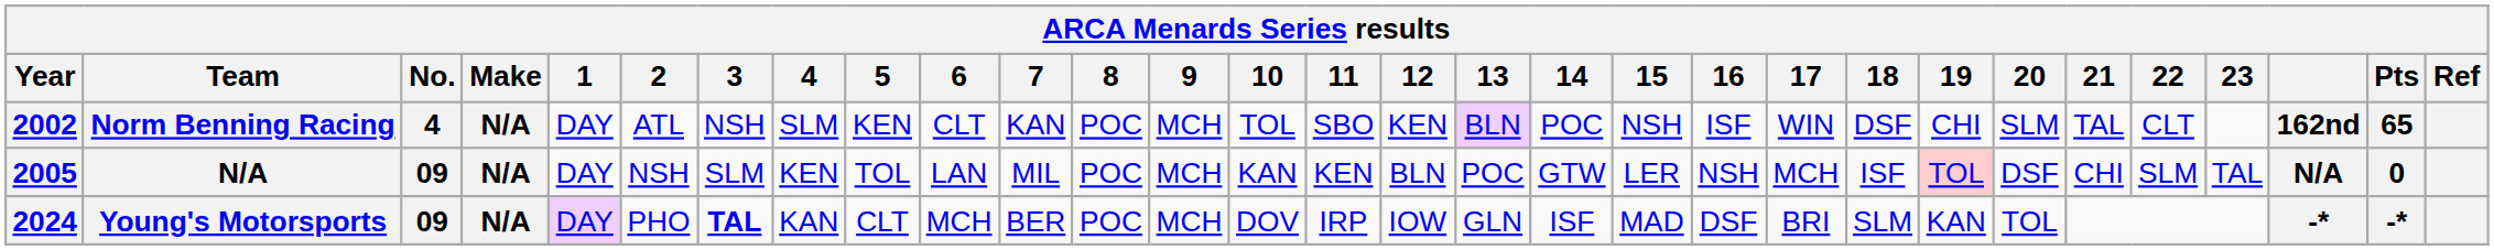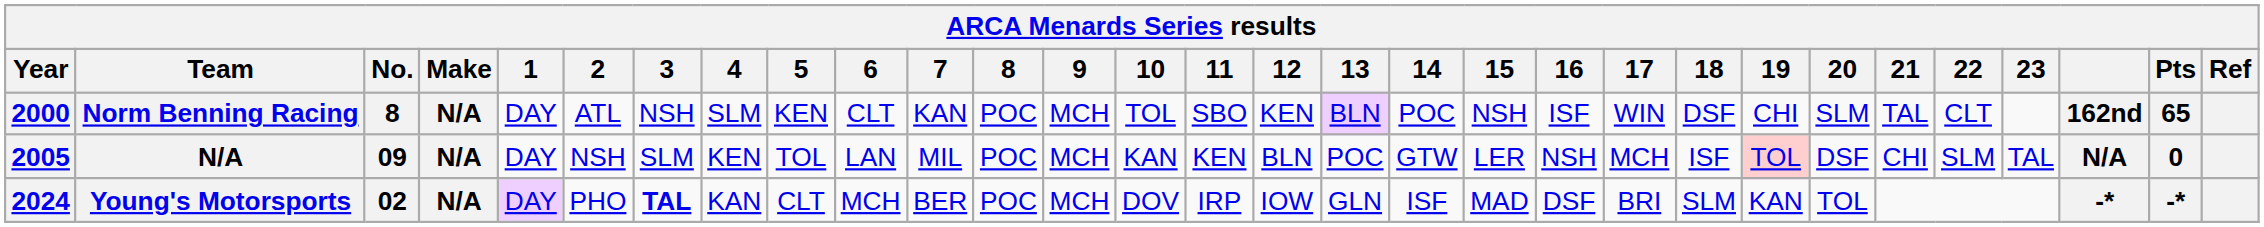 <table class="wikitable" style="text-align:center; font-size:75%">
 <tr>
 <th colspan="32"><a href='#'>ARCA Menards Series</a> results</th>
 </tr>
 <tr>
 <th>Year</th>
 <th>Team</th>
 <th>No.</th>
 <th>Make</th>
 <th>1</th>
 <th>2</th>
 <th>3</th>
 <th>4</th>
 <th>5</th>
 <th>6</th>
 <th>7</th>
 <th>8</th>
 <th>9</th>
 <th>10</th>
 <th>11</th>
 <th>12</th>
 <th>13</th>
 <th>14</th>
 <th>15</th>
 <th>16</th>
 <th>17</th>
 <th>18</th>
 <th>19</th>
 <th>20</th>
 <th>21</th>
 <th>22</th>
 <th>23</th>
 <th></th>
 <th>Pts</th>
 <th>Ref</th>
 </tr>
 <tr>
-<th><a href='#'>2002</a></th>
+<th><a href='#'>2000</a></th>
 <th><a href='#'>Norm Benning Racing</a></th>
-<th>4</th>
+<th>8</th>
 <th>N/A</th>
 <td><a href='#'>DAY</a></td>
 <td><a href='#'>ATL</a></td>
 <td><a href='#'>NSH</a></td>
 <td><a href='#'>SLM</a></td>
 <td><a href='#'>KEN</a></td>
 <td><a href='#'>CLT</a></td>
 <td><a href='#'>KAN</a></td>
 <td><a href='#'>POC</a></td>
 <td><a href='#'>MCH</a></td>
 <td><a href='#'>TOL</a></td>
 <td><a href='#'>SBO</a></td>
 <td><a href='#'>KEN</a></td>
 <td style="background:#EFCFFF;"><a href='#'>BLN</a><br></td>
 <td><a href='#'>POC</a></td>
 <td><a href='#'>NSH</a></td>
 <td><a href='#'>ISF</a></td>
 <td><a href='#'>WIN</a></td>
 <td><a href='#'>DSF</a></td>
 <td><a href='#'>CHI</a></td>
 <td><a href='#'>SLM</a></td>
 <td><a href='#'>TAL</a></td>
 <td><a href='#'>CLT</a></td>
 <td></td>
 <th>162nd</th>
 <th>65</th>
 <th></th>
 </tr>
 <tr>
 <th><a href='#'>2005</a></th>
 <th>N/A</th>
 <th>09</th>
 <th>N/A</th>
 <td><a href='#'>DAY</a></td>
 <td><a href='#'>NSH</a></td>
 <td><a href='#'>SLM</a></td>
 <td><a href='#'>KEN</a></td>
 <td><a href='#'>TOL</a></td>
 <td><a href='#'>LAN</a></td>
 <td><a href='#'>MIL</a></td>
 <td><a href='#'>POC</a></td>
 <td><a href='#'>MCH</a></td>
 <td><a href='#'>KAN</a></td>
 <td><a href='#'>KEN</a></td>
 <td><a href='#'>BLN</a></td>
 <td><a href='#'>POC</a></td>
 <td><a href='#'>GTW</a></td>
 <td><a href='#'>LER</a></td>
 <td><a href='#'>NSH</a></td>
 <td><a href='#'>MCH</a></td>
 <td><a href='#'>ISF</a></td>
 <td style="background:#FFCFCF;"><a href='#'>TOL</a><br></td>
 <td><a href='#'>DSF</a></td>
 <td><a href='#'>CHI</a></td>
 <td><a href='#'>SLM</a></td>
 <td><a href='#'>TAL</a></td>
 <th>N/A</th>
 <th>0</th>
 <th></th>
 </tr>
 <tr>
 <th><a href='#'>2024</a></th>
 <th><a href='#'>Young's Motorsports</a></th>
-<th>09</th>
+<th>02</th>
 <th>N/A</th>
 <td style="background:#EFCFFF;"><a href='#'>DAY</a><br></td>
 <td><a href='#'>PHO</a></td>
 <td><strong><a href='#'>TAL</a></strong></td>
 <td><a href='#'>KAN</a></td>
 <td><a href='#'>CLT</a></td>
 <td><a href='#'>MCH</a></td>
 <td><a href='#'>BER</a></td>
 <td><a href='#'>POC</a></td>
 <td><a href='#'>MCH</a></td>
 <td><a href='#'>DOV</a></td>
 <td><a href='#'>IRP</a></td>
 <td><a href='#'>IOW</a></td>
 <td><a href='#'>GLN</a></td>
 <td><a href='#'>ISF</a></td>
 <td><a href='#'>MAD</a></td>
 <td><a href='#'>DSF</a></td>
 <td><a href='#'>BRI</a></td>
 <td><a href='#'>SLM</a></td>
 <td><a href='#'>KAN</a></td>
 <td><a href='#'>TOL</a></td>
 <td colspan=3></td>
 <th>-*</th>
 <th>-*</th>
 <th></th>
 </tr>
 </table>
